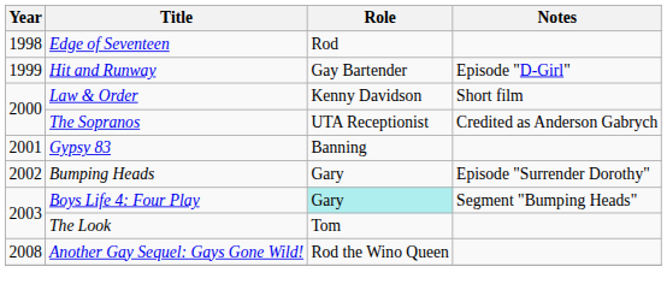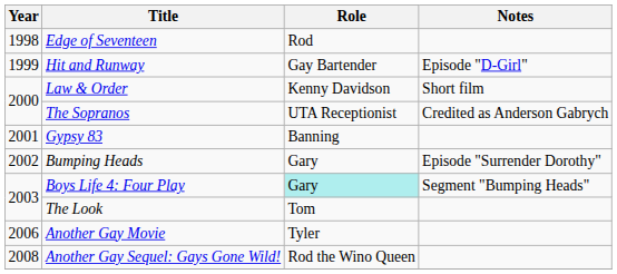 <table class="wikitable sortable">
 <tr>
 <th>Year</th>
 <th>Title</th>
 <th>Role</th>
 <th>Notes</th>
 </tr>
 <tr>
 <td>1998</td>
 <td><em><a href='#'>Edge of Seventeen</a></em></td>
 <td>Rod</td>
 <td></td>
 </tr>
 <tr>
 <td>1999</td>
 <td><em><a href='#'>Hit and Runway</a></em></td>
 <td>Gay Bartender</td>
 <td>Episode "<a href='#'>D-Girl</a>"</td>
 </tr>
 <tr>
 <td rowspan=2>2000</td>
 <td><em><a href='#'>Law & Order</a></em></td>
 <td>Kenny Davidson</td>
 <td>Short film</td>
 </tr>
 <tr>
 <td><em><a href='#'>The Sopranos</a></em></td>
 <td>UTA Receptionist</td>
 <td>Credited as Anderson Gabrych</td>
 </tr>
 <tr>
 <td>2001</td>
 <td><em><a href='#'>Gypsy 83</a></em></td>
 <td>Banning</td>
 <td></td>
 </tr>
 <tr>
 <td>2002</td>
 <td><em>Bumping Heads</em></td>
 <td>Gary</td>
 <td>Episode "Surrender Dorothy"</td>
 </tr>
 <tr>
 <td rowspan=2>2003</td>
 <td><em><a href='#'>Boys Life 4: Four Play</a></em></td>
 <td style="background: paleturquoise;">Gary</td>
 <td>Segment "Bumping Heads"</td>
 </tr>
 <tr>
 <td><em>The Look</em></td>
 <td>Tom</td>
 <td></td>
 </tr>
 <tr>
+<td>2006</td>
+<td><em><a href='#'>Another Gay Movie</a></em></td>
+<td>Tyler</td>
+<td></td>
+</tr>
+<tr>
 <td>2008</td>
 <td><em><a href='#'>Another Gay Sequel: Gays Gone Wild!</a></em></td>
 <td>Rod the Wino Queen</td>
 <td></td>
 </tr>
 <tr>
 </tr>
 </table>
